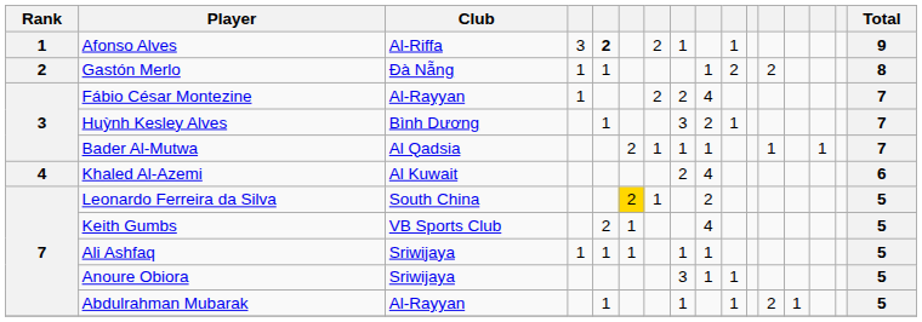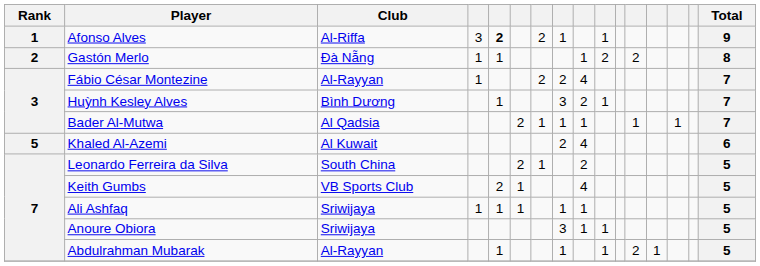 <table class="wikitable" style="text-align:center; font-size:90%;" width=800>
 <tr>
 <th>Rank</th>
 <th>Player</th>
 <th>Club</th>
 <th></th>
 <th></th>
 <th></th>
 <th></th>
 <th></th>
 <th></th>
 <th></th>
 <th></th>
 <th></th>
 <th></th>
 <th></th>
 <th></th>
 <th>Total</th>
 </tr>
 <tr>
 <th>1</th>
 <td align="left"> <a href='#'>Afonso Alves</a></td>
 <td align="left"> <a href='#'>Al-Riffa</a></td>
 <td>3</td>
 <td><strong>2</strong></td>
 <td></td>
 <td>2</td>
 <td>1</td>
 <td></td>
 <td>1</td>
 <td></td>
 <td></td>
 <td></td>
 <td></td>
 <td></td>
 <th>9</th>
 </tr>
 <tr>
 <th>2</th>
 <td align="left"> <a href='#'>Gastón Merlo</a></td>
 <td align="left"> <a href='#'>Đà Nẵng</a></td>
 <td>1</td>
 <td>1</td>
 <td></td>
 <td></td>
 <td></td>
 <td>1</td>
 <td>2</td>
 <td></td>
 <td>2</td>
 <td></td>
 <td></td>
 <td></td>
 <th>8</th>
 </tr>
 <tr>
 <th rowspan="3">3</th>
 <td align="left"> <a href='#'>Fábio César Montezine</a></td>
 <td align="left"> <a href='#'>Al-Rayyan</a></td>
 <td>1</td>
 <td></td>
 <td></td>
 <td>2</td>
 <td>2</td>
 <td>4</td>
 <td></td>
 <td></td>
 <td></td>
 <td></td>
 <td></td>
 <td></td>
 <th>7</th>
 </tr>
 <tr>
 <td align="left"> <a href='#'>Huỳnh Kesley Alves</a></td>
 <td align="left"> <a href='#'>Bình Dương</a></td>
 <td></td>
 <td>1</td>
 <td></td>
 <td></td>
 <td>3</td>
 <td>2</td>
 <td>1</td>
 <td></td>
 <td></td>
 <td></td>
 <td></td>
 <td></td>
 <th>7</th>
 </tr>
 <tr>
 <td align="left"> <a href='#'>Bader Al-Mutwa</a></td>
 <td align="left"> <a href='#'>Al Qadsia</a></td>
 <td></td>
 <td></td>
 <td>2</td>
 <td>1</td>
 <td>1</td>
 <td>1</td>
 <td></td>
 <td></td>
 <td>1</td>
 <td></td>
 <td>1</td>
 <td></td>
 <th>7</th>
 </tr>
 <tr>
-<th rowspan="1">4</th>
+<th rowspan="1">5</th>
 <td align="left"> <a href='#'>Khaled Al-Azemi</a></td>
 <td align="left"> <a href='#'>Al Kuwait</a></td>
 <td></td>
 <td></td>
 <td></td>
 <td></td>
 <td>2</td>
 <td>4</td>
 <td></td>
 <td></td>
 <td></td>
 <td></td>
 <td></td>
 <td></td>
 <th>6</th>
 </tr>
 <tr>
 <th rowspan="5">7</th>
 <td align="left"> <a href='#'>Leonardo Ferreira da Silva</a></td>
 <td align="left"> <a href='#'>South China</a></td>
 <td></td>
 <td></td>
-<td style="background: gold;">2</td>
+<td>2</td>
 <td>1</td>
 <td></td>
 <td>2</td>
 <td></td>
 <td></td>
 <td></td>
 <td></td>
 <td></td>
 <td></td>
 <th>5</th>
 </tr>
 <tr>
 <td align="left"> <a href='#'>Keith Gumbs</a></td>
 <td align="left"> <a href='#'>VB Sports Club</a></td>
 <td></td>
 <td>2</td>
 <td>1</td>
 <td></td>
 <td></td>
 <td>4</td>
 <td></td>
 <td></td>
 <td></td>
 <td></td>
 <td></td>
 <td></td>
 <th>5</th>
 </tr>
 <tr>
 <td align="left"> <a href='#'>Ali Ashfaq</a></td>
 <td align="left"> <a href='#'>Sriwijaya</a></td>
 <td>1</td>
 <td>1</td>
 <td>1</td>
 <td></td>
 <td>1</td>
 <td>1</td>
 <td></td>
 <td></td>
 <td></td>
 <td></td>
 <td></td>
 <td></td>
 <th>5</th>
 </tr>
 <tr>
 <td align="left"> <a href='#'>Anoure Obiora</a></td>
 <td align="left"> <a href='#'>Sriwijaya</a></td>
 <td></td>
 <td></td>
 <td></td>
 <td></td>
 <td>3</td>
 <td>1</td>
 <td>1</td>
 <td></td>
 <td></td>
 <td></td>
 <td></td>
 <td></td>
 <th>5</th>
 </tr>
 <tr>
 <td align="left"> <a href='#'>Abdulrahman Mubarak</a></td>
 <td align="left"> <a href='#'>Al-Rayyan</a></td>
 <td></td>
 <td>1</td>
 <td></td>
 <td></td>
 <td>1</td>
 <td></td>
 <td>1</td>
 <td></td>
 <td>2</td>
 <td>1</td>
 <td></td>
 <td></td>
 <th>5</th>
 </tr>
 <tr>
 </tr>
 </table>
